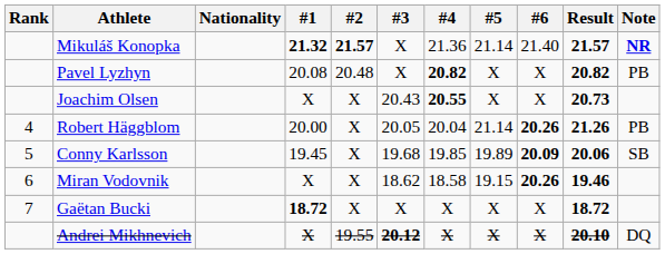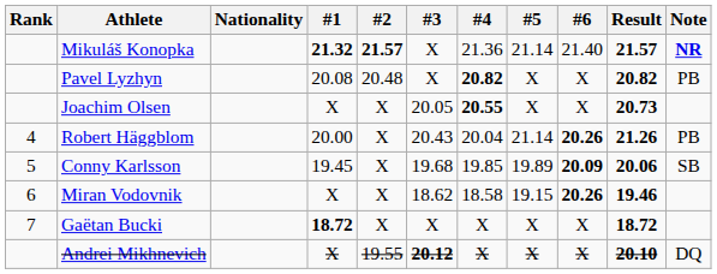 <table class="wikitable" style="text-align:center">
 <tr>
 <th>Rank</th>
 <th>Athlete</th>
 <th>Nationality</th>
 <th>#1</th>
 <th>#2</th>
 <th>#3</th>
 <th>#4</th>
 <th>#5</th>
 <th>#6</th>
 <th>Result</th>
 <th>Note</th>
 </tr>
 <tr>
 <td></td>
 <td align=left><a href='#'>Mikuláš Konopka</a></td>
 <td align=left></td>
 <td><strong>21.32</strong></td>
 <td><strong>21.57</strong></td>
 <td>X</td>
 <td>21.36</td>
 <td>21.14</td>
 <td>21.40</td>
 <td><strong>21.57</strong></td>
 <td><strong><a href='#'>NR</a></strong></td>
 </tr>
 <tr>
 <td></td>
 <td align=left><a href='#'>Pavel Lyzhyn</a></td>
 <td align=left></td>
 <td>20.08</td>
 <td>20.48</td>
 <td>X</td>
 <td><strong>20.82</strong></td>
 <td>X</td>
 <td>X</td>
 <td><strong>20.82</strong></td>
 <td>PB</td>
 </tr>
 <tr>
 <td></td>
 <td align=left><a href='#'>Joachim Olsen</a></td>
 <td align=left></td>
 <td>X</td>
 <td>X</td>
-<td>20.43</td>
+<td>20.05</td>
 <td><strong>20.55</strong></td>
 <td>X</td>
 <td>X</td>
 <td><strong>20.73</strong></td>
 <td></td>
 </tr>
 <tr>
 <td>4</td>
 <td align=left><a href='#'>Robert Häggblom</a></td>
 <td align=left></td>
 <td>20.00</td>
 <td>X</td>
-<td>20.05</td>
+<td>20.43</td>
 <td>20.04</td>
 <td>21.14</td>
 <td><strong>20.26</strong></td>
 <td><strong>21.26</strong></td>
 <td>PB</td>
 </tr>
 <tr>
 <td>5</td>
 <td align=left><a href='#'>Conny Karlsson</a></td>
 <td align=left></td>
 <td>19.45</td>
 <td>X</td>
 <td>19.68</td>
 <td>19.85</td>
 <td>19.89</td>
 <td><strong>20.09</strong></td>
 <td><strong>20.06</strong></td>
 <td>SB</td>
 </tr>
 <tr>
 <td>6</td>
 <td align=left><a href='#'>Miran Vodovnik</a></td>
 <td align=left></td>
 <td>X</td>
 <td>X</td>
 <td>18.62</td>
 <td>18.58</td>
 <td>19.15</td>
 <td><strong>20.26</strong></td>
 <td><strong>19.46</strong></td>
 <td></td>
 </tr>
 <tr>
 <td>7</td>
 <td align=left><a href='#'>Gaëtan Bucki</a></td>
 <td align=left></td>
 <td><strong>18.72</strong></td>
 <td>X</td>
 <td>X</td>
 <td>X</td>
 <td>X</td>
 <td>X</td>
 <td><strong>18.72</strong></td>
 <td></td>
 </tr>
 <tr>
 <td></td>
 <td align=left><s><a href='#'>Andrei Mikhnevich</a> </s></td>
 <td align=left><s> </s></td>
 <td><s>X</s></td>
 <td><s>19.55</s></td>
 <td><s><strong>20.12</strong> </s></td>
 <td><s>X</s></td>
 <td><s>X</s></td>
 <td><s>X</s></td>
 <td><s><strong>20.10</strong> </s></td>
 <td>DQ</td>
 </tr>
 </table>
